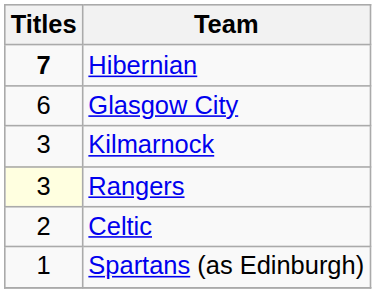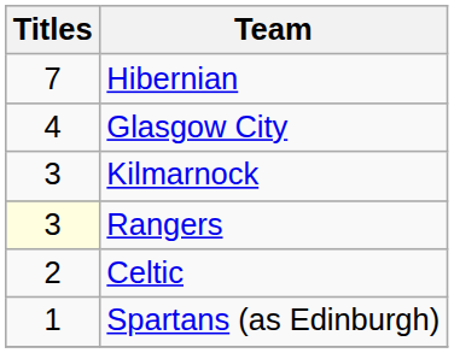 <table class="wikitable" style="text-align: center;">
 <tr>
 <th>Titles</th>
 <th>Team</th>
 </tr>
 <tr>
-<td align="center"><strong>7</strong></td>
+<td align="center">7</td>
 <td align="left"><a href='#'>Hibernian</a></td>
 </tr>
 <tr>
-<td align="center">6</td>
+<td align="center">4</td>
 <td align="left"><a href='#'>Glasgow City</a></td>
 </tr>
 <tr>
 <td align="center">3</td>
 <td align="left"><a href='#'>Kilmarnock</a></td>
 </tr>
 <tr>
 <td align="center" style="background: lightyellow;">3</td>
 <td align="left"><a href='#'>Rangers</a></td>
 </tr>
 <tr>
 <td align="center">2</td>
 <td align="left"><a href='#'>Celtic</a></td>
 </tr>
 <tr>
 <td align="center">1</td>
 <td align="left"><a href='#'>Spartans</a> (as Edinburgh)</td>
 </tr>
 <tr>
 </tr>
 </table>
